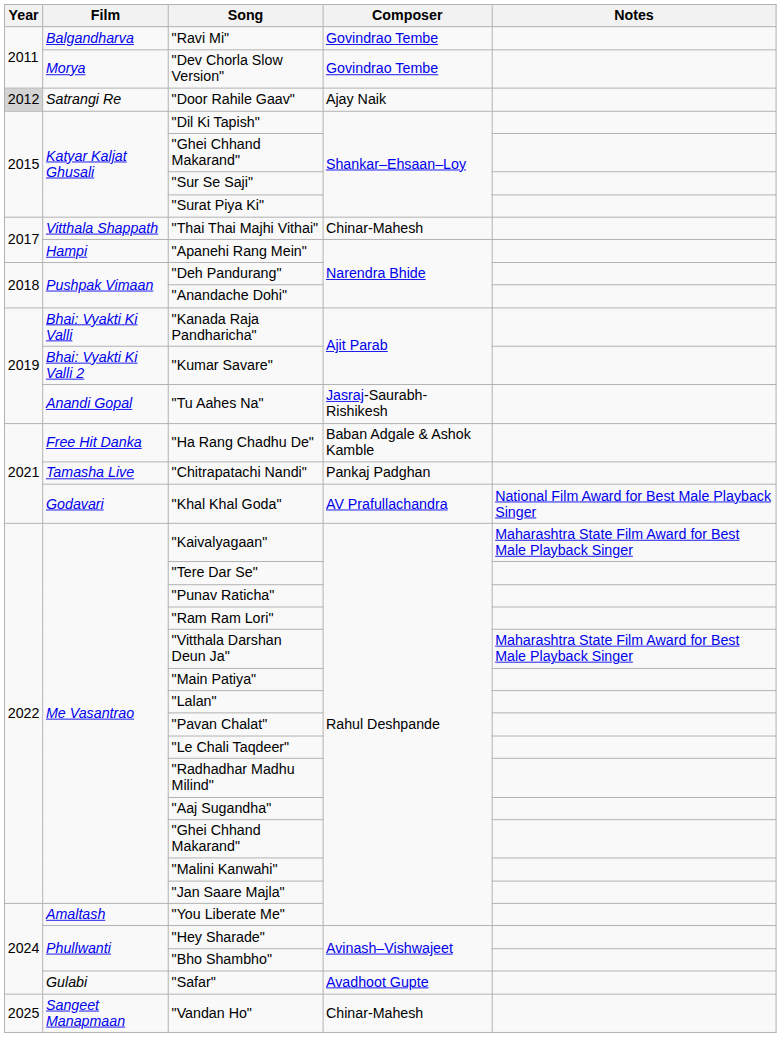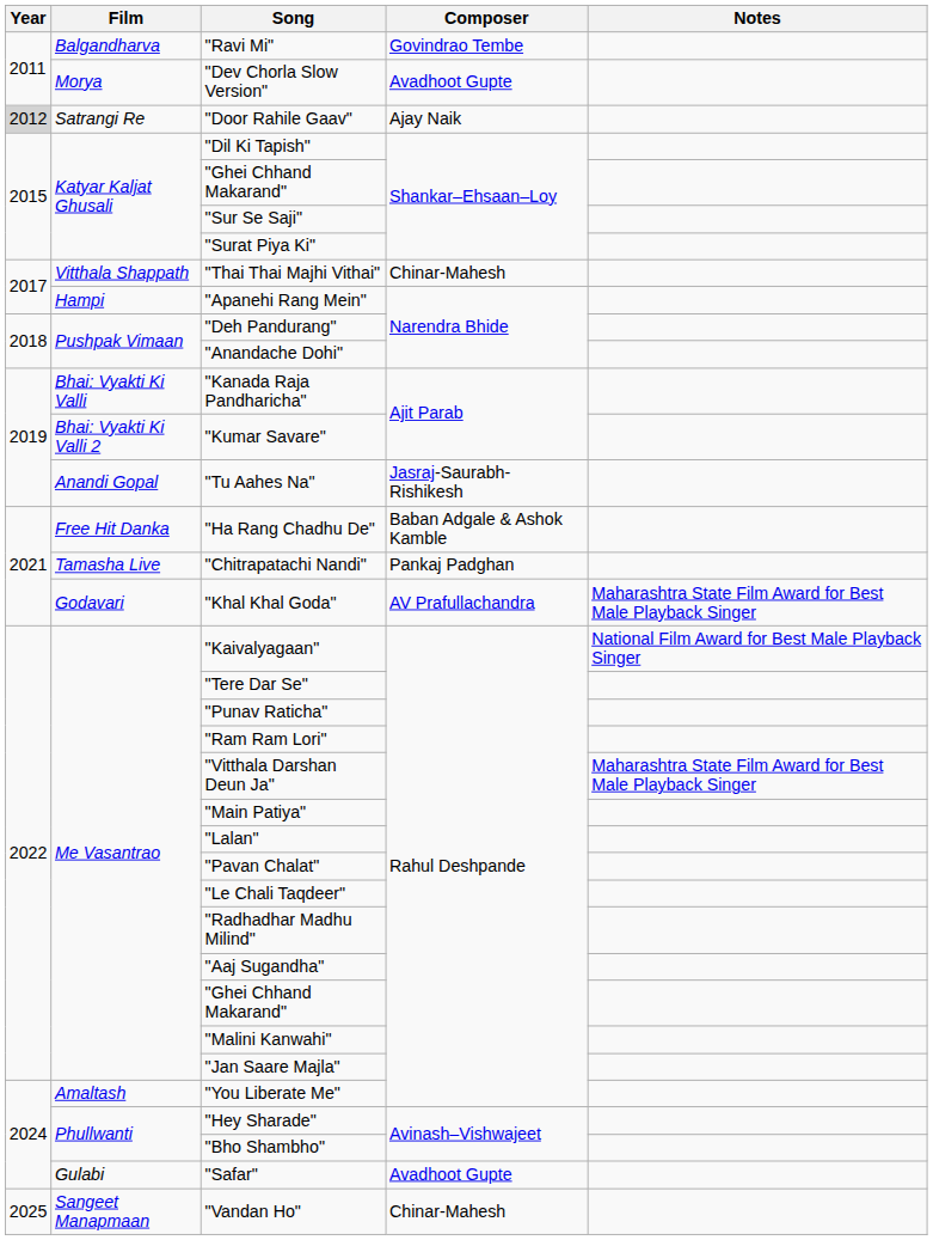 <table class="wikitable">
 <tr>
 <th>Year</th>
 <th>Film</th>
 <th>Song</th>
 <th>Composer</th>
 <th>Notes</th>
 </tr>
 <tr>
 <td rowspan="2">2011</td>
 <td><em><a href='#'>Balgandharva</a></em></td>
 <td>"Ravi Mi"</td>
 <td><a href='#'>Govindrao Tembe</a></td>
 <td></td>
 </tr>
 <tr>
 <td><em><a href='#'>Morya</a></em></td>
 <td>"Dev Chorla Slow Version"</td>
-<td><a href='#'>Govindrao Tembe</a></td>
+<td><a href='#'>Avadhoot Gupte</a></td>
 <td></td>
 </tr>
 <tr>
 <td style="background: lightgrey;">2012</td>
 <td><em>Satrangi Re</em></td>
 <td>"Door Rahile Gaav"</td>
 <td>Ajay Naik</td>
 <td></td>
 </tr>
 <tr>
 <td rowspan="4">2015</td>
 <td rowspan="4"><em><a href='#'>Katyar Kaljat Ghusali</a></em></td>
 <td>"Dil Ki Tapish"</td>
 <td rowspan="4"><a href='#'>Shankar–Ehsaan–Loy</a></td>
 <td></td>
 </tr>
 <tr>
 <td>"Ghei Chhand Makarand"</td>
 <td></td>
 </tr>
 <tr>
 <td>"Sur Se Saji"</td>
 <td></td>
 </tr>
 <tr>
 <td>"Surat Piya Ki"</td>
 <td></td>
 </tr>
 <tr>
 <td rowspan="2">2017</td>
 <td><em><a href='#'>Vitthala Shappath</a></em></td>
 <td>"Thai Thai Majhi Vithai"</td>
 <td>Chinar-Mahesh</td>
 <td></td>
 </tr>
 <tr>
 <td><em><a href='#'>Hampi</a></em></td>
 <td>"Apanehi Rang Mein"</td>
 <td rowspan="3"><a href='#'>Narendra Bhide</a></td>
 <td></td>
 </tr>
 <tr>
 <td rowspan="2">2018</td>
 <td rowspan="2"><em><a href='#'>Pushpak Vimaan</a></em></td>
 <td>"Deh Pandurang"</td>
 <td></td>
 </tr>
 <tr>
 <td>"Anandache Dohi"</td>
 <td></td>
 </tr>
 <tr>
 <td rowspan="3">2019</td>
 <td><em><a href='#'>Bhai: Vyakti Ki Valli</a></em></td>
 <td>"Kanada Raja Pandharicha"</td>
 <td rowspan="2"><a href='#'>Ajit Parab</a></td>
 <td></td>
 </tr>
 <tr>
 <td><em><a href='#'>Bhai: Vyakti Ki Valli 2</a></em></td>
 <td>"Kumar Savare"</td>
 <td></td>
 </tr>
 <tr>
 <td><em><a href='#'>Anandi Gopal</a></em></td>
 <td>"Tu Aahes Na"</td>
 <td><a href='#'>Jasraj</a>-Saurabh-Rishikesh</td>
 <td></td>
 </tr>
 <tr>
 <td rowspan="3">2021</td>
 <td><em><a href='#'>Free Hit Danka</a></em></td>
 <td>"Ha Rang  Chadhu De"</td>
 <td>Baban Adgale & Ashok Kamble</td>
 <td></td>
 </tr>
 <tr>
 <td><em><a href='#'>Tamasha Live</a></em></td>
 <td>"Chitrapatachi Nandi"</td>
 <td>Pankaj Padghan</td>
 <td></td>
 </tr>
 <tr>
 <td><em><a href='#'>Godavari</a></em></td>
 <td>"Khal Khal Goda"</td>
 <td><a href='#'>AV Prafullachandra</a></td>
-<td><a href='#'>National Film Award for Best Male Playback Singer</a></td>
+<td><a href='#'>Maharashtra State Film Award for Best Male Playback Singer</a></td>
 </tr>
 <tr>
 <td rowspan="14">2022</td>
 <td rowspan="14"><em><a href='#'>Me Vasantrao</a></em></td>
 <td>"Kaivalyagaan"</td>
 <td rowspan="15">Rahul Deshpande</td>
-<td><a href='#'>Maharashtra State Film Award for Best Male Playback Singer</a></td>
+<td><a href='#'>National Film Award for Best Male Playback Singer</a></td>
 </tr>
 <tr>
 <td>"Tere Dar Se"</td>
 <td></td>
 </tr>
 <tr>
 <td>"Punav Raticha"</td>
 <td></td>
 </tr>
 <tr>
 <td>"Ram Ram Lori"</td>
 <td></td>
 </tr>
 <tr>
 <td>"Vitthala Darshan Deun Ja"</td>
 <td><a href='#'>Maharashtra State Film Award for Best Male Playback Singer</a></td>
 </tr>
 <tr>
 <td>"Main Patiya"</td>
 <td></td>
 </tr>
 <tr>
 <td>"Lalan"</td>
 <td></td>
 </tr>
 <tr>
 <td>"Pavan Chalat"</td>
 <td></td>
 </tr>
 <tr>
 <td>"Le Chali Taqdeer"</td>
 <td></td>
 </tr>
 <tr>
 <td>"Radhadhar Madhu Milind"</td>
 <td></td>
 </tr>
 <tr>
 <td>"Aaj Sugandha"</td>
 <td></td>
 </tr>
 <tr>
 <td>"Ghei Chhand Makarand"</td>
 <td></td>
 </tr>
 <tr>
 <td>"Malini Kanwahi"</td>
 <td></td>
 </tr>
 <tr>
 <td>"Jan Saare Majla"</td>
 <td></td>
 </tr>
 <tr>
 <td rowspan="4">2024</td>
 <td><em><a href='#'>Amaltash</a></em></td>
 <td>"You Liberate Me"</td>
 <td></td>
 </tr>
 <tr>
 <td rowspan="2"><em><a href='#'>Phullwanti</a></em></td>
 <td>"Hey Sharade"</td>
 <td rowspan="2"><a href='#'>Avinash–Vishwajeet</a></td>
 <td></td>
 </tr>
 <tr>
 <td>"Bho Shambho"</td>
 <td></td>
 </tr>
 <tr>
 <td><em>Gulabi</em></td>
 <td>"Safar"</td>
 <td><a href='#'>Avadhoot Gupte</a></td>
 <td></td>
 </tr>
 <tr>
 <td>2025</td>
 <td><em><a href='#'>Sangeet Manapmaan</a></em></td>
 <td>"Vandan Ho"</td>
 <td>Chinar-Mahesh</td>
 <td></td>
 </tr>
 </table>
